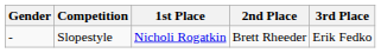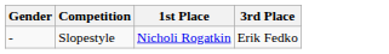 <table class="wikitable">
 <tr>
 <th>Gender</th>
 <th>Competition</th>
 <th>1st Place</th>
-<th>2nd Place</th>
 <th>3rd Place</th>
 </tr>
 <tr>
 <td>-</td>
 <td>Slopestyle</td>
 <td><a href='#'>Nicholi Rogatkin</a></td>
-<td>Brett Rheeder</td>
 <td>Erik Fedko</td>
 </tr>
 </table>
